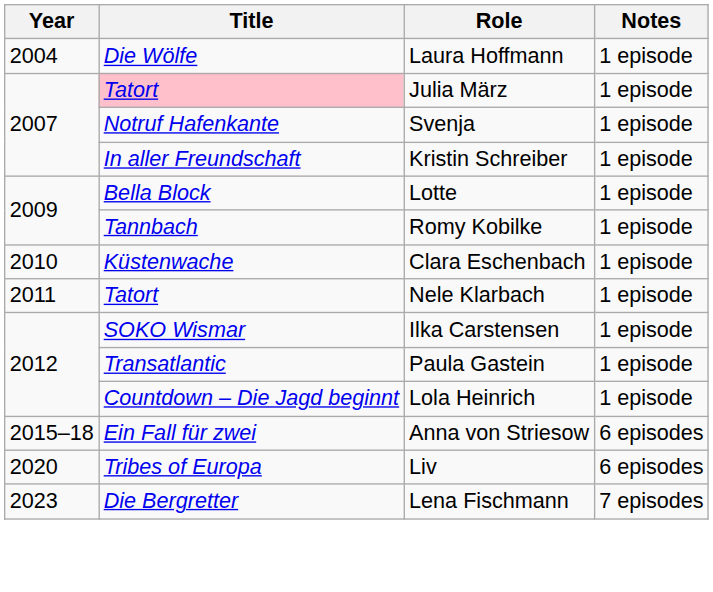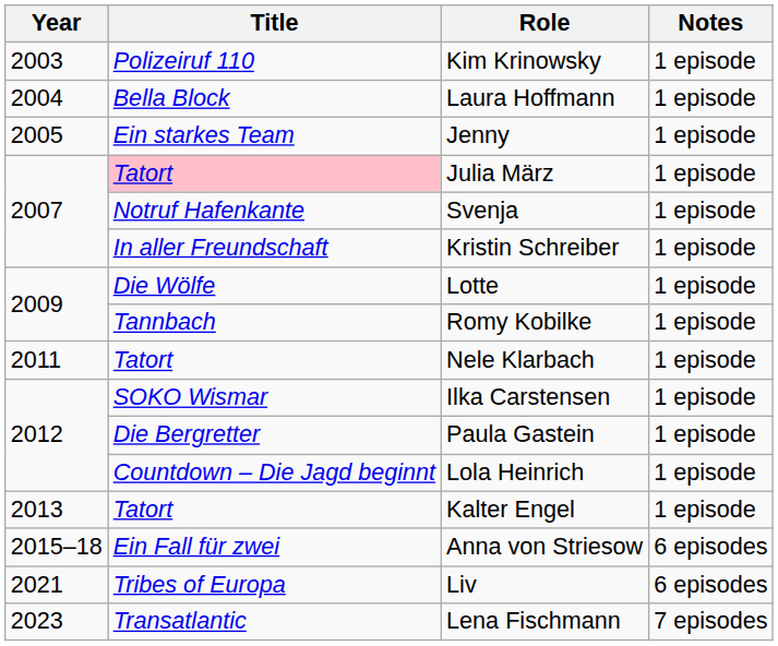 <table class="wikitable sortable">
 <tr>
 <th>Year</th>
 <th>Title</th>
 <th>Role</th>
 <th class="unsortable">Notes</th>
 </tr>
 <tr>
+<td>2003</td>
+<td><em><a href='#'>Polizeiruf 110</a></em></td>
+<td>Kim Krinowsky</td>
+<td>1 episode</td>
+</tr>
+<tr>
 <td>2004</td>
-<td><em><a href='#'>Die Wölfe</a></em></td>
+<td><em><a href='#'>Bella Block</a></em></td>
 <td>Laura Hoffmann</td>
+<td>1 episode</td>
+</tr>
+<tr>
+<td>2005</td>
+<td><em><a href='#'>Ein starkes Team</a></em></td>
+<td>Jenny</td>
 <td>1 episode</td>
 </tr>
 <tr>
 <td rowspan=3>2007</td>
 <td style="background: pink;"><em><a href='#'>Tatort</a></em></td>
 <td>Julia März</td>
 <td>1 episode</td>
 </tr>
 <tr>
 <td><em><a href='#'>Notruf Hafenkante</a></em></td>
 <td>Svenja</td>
 <td>1 episode</td>
 </tr>
 <tr>
 <td><em><a href='#'>In aller Freundschaft</a></em></td>
 <td>Kristin Schreiber</td>
 <td>1 episode</td>
 </tr>
 <tr>
 <td rowspan=2>2009</td>
-<td><em><a href='#'>Bella Block</a></em></td>
+<td><em><a href='#'>Die Wölfe</a></em></td>
 <td>Lotte</td>
 <td>1 episode</td>
 </tr>
 <tr>
 <td><em><a href='#'>Tannbach</a></em></td>
 <td>Romy Kobilke</td>
-<td>1 episode</td>
-</tr>
-<tr>
-<td>2010</td>
-<td><em><a href='#'>Küstenwache</a></em></td>
-<td>Clara Eschenbach</td>
 <td>1 episode</td>
 </tr>
 <tr>
 <td>2011</td>
 <td><em><a href='#'>Tatort</a></em></td>
 <td>Nele Klarbach</td>
 <td>1 episode</td>
 </tr>
 <tr>
 <td rowspan=3>2012</td>
 <td><em><a href='#'>SOKO Wismar</a></em></td>
 <td>Ilka Carstensen</td>
 <td>1 episode</td>
 </tr>
 <tr>
-<td><em><a href='#'>Transatlantic</a></em></td>
+<td><em><a href='#'>Die Bergretter</a></em></td>
 <td>Paula Gastein</td>
 <td>1 episode</td>
 </tr>
 <tr>
 <td><em><a href='#'>Countdown – Die Jagd beginnt</a></em></td>
 <td>Lola Heinrich</td>
 <td>1 episode</td>
 </tr>
 <tr>
+<td>2013</td>
+<td><em><a href='#'>Tatort</a></em></td>
+<td>Kalter Engel</td>
+<td>1 episode</td>
+</tr>
+<tr>
 <td>2015–18</td>
 <td><em><a href='#'>Ein Fall für zwei</a></em></td>
 <td>Anna von Striesow</td>
 <td>6 episodes</td>
 </tr>
 <tr>
-<td>2020</td>
+<td>2021</td>
 <td><em><a href='#'>Tribes of Europa</a></em></td>
 <td>Liv</td>
 <td>6 episodes</td>
 </tr>
 <tr>
 <td>2023</td>
-<td><em><a href='#'>Die Bergretter</a></em></td>
+<td><em><a href='#'>Transatlantic</a></em></td>
 <td>Lena Fischmann</td>
 <td>7 episodes</td>
 </tr>
 </table>
